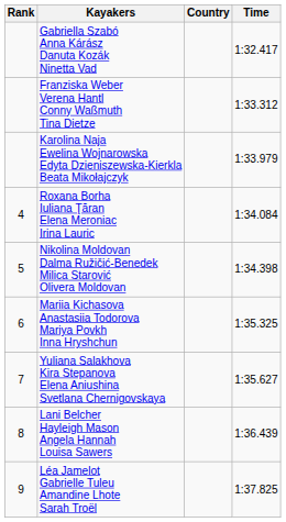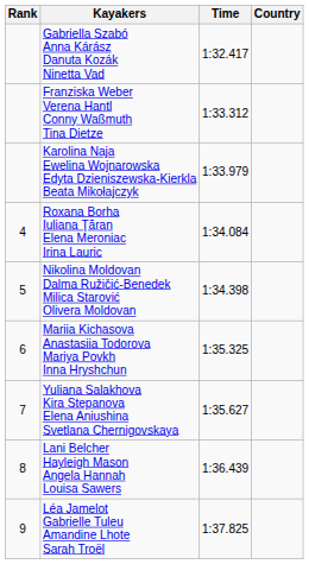 <table class="wikitable" style="text-align:center">
 <tr>
 <th>Rank</th>
 <th>Kayakers</th>
+<th>Time</th>
 <th>Country</th>
-<th>Time</th>
 </tr>
 <tr>
 <td></td>
 <td align="left"><a href='#'>Gabriella Szabó</a><br><a href='#'>Anna Kárász</a><br><a href='#'>Danuta Kozák</a><br><a href='#'>Ninetta Vad</a></td>
+<td>1:32.417</td>
 <td align="left"></td>
-<td>1:32.417</td>
 </tr>
 <tr>
 <td></td>
 <td align="left"><a href='#'>Franziska Weber</a><br><a href='#'>Verena Hantl</a><br><a href='#'>Conny Waßmuth</a><br><a href='#'>Tina Dietze</a></td>
+<td>1:33.312</td>
 <td align="left"></td>
-<td>1:33.312</td>
 </tr>
 <tr>
 <td></td>
 <td align="left"><a href='#'>Karolina Naja</a><br><a href='#'>Ewelina Wojnarowska</a><br><a href='#'>Edyta Dzieniszewska-Kierkla</a><br><a href='#'>Beata Mikołajczyk</a></td>
+<td>1:33.979</td>
 <td align="left"></td>
-<td>1:33.979</td>
 </tr>
 <tr>
 <td>4</td>
 <td align="left"><a href='#'>Roxana Borha</a><br><a href='#'>Iuliana Ţăran</a><br><a href='#'>Elena Meroniac</a><br><a href='#'>Irina Lauric</a></td>
+<td>1:34.084</td>
 <td align="left"></td>
-<td>1:34.084</td>
 </tr>
 <tr>
 <td>5</td>
 <td align="left"><a href='#'>Nikolina Moldovan</a><br><a href='#'>Dalma Ružičić-Benedek</a><br><a href='#'>Milica Starović</a><br><a href='#'>Olivera Moldovan</a></td>
+<td>1:34.398</td>
 <td align="left"></td>
-<td>1:34.398</td>
 </tr>
 <tr>
 <td>6</td>
 <td align="left"><a href='#'>Mariia Kichasova</a><br><a href='#'>Anastasiia Todorova</a><br><a href='#'>Mariya Povkh</a><br><a href='#'>Inna Hryshchun</a></td>
+<td>1:35.325</td>
 <td align="left"></td>
-<td>1:35.325</td>
 </tr>
 <tr>
 <td>7</td>
 <td align="left"><a href='#'>Yuliana Salakhova</a><br><a href='#'>Kira Stepanova</a><br><a href='#'>Elena Aniushina</a><br><a href='#'>Svetlana Chernigovskaya</a></td>
+<td>1:35.627</td>
 <td align="left"></td>
-<td>1:35.627</td>
 </tr>
 <tr>
 <td>8</td>
 <td align="left"><a href='#'>Lani Belcher</a><br><a href='#'>Hayleigh Mason</a><br><a href='#'>Angela Hannah</a><br><a href='#'>Louisa Sawers</a></td>
+<td>1:36.439</td>
 <td align="left"></td>
-<td>1:36.439</td>
 </tr>
 <tr>
 <td>9</td>
 <td align="left"><a href='#'>Léa Jamelot</a><br><a href='#'>Gabrielle Tuleu</a><br><a href='#'>Amandine Lhote</a><br><a href='#'>Sarah Troël</a></td>
+<td>1:37.825</td>
 <td align="left"></td>
-<td>1:37.825</td>
 </tr>
 </table>
